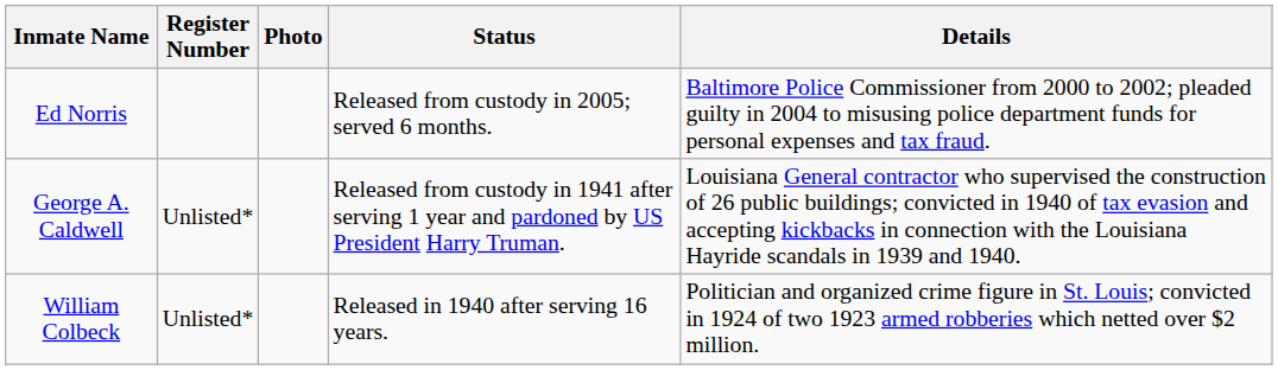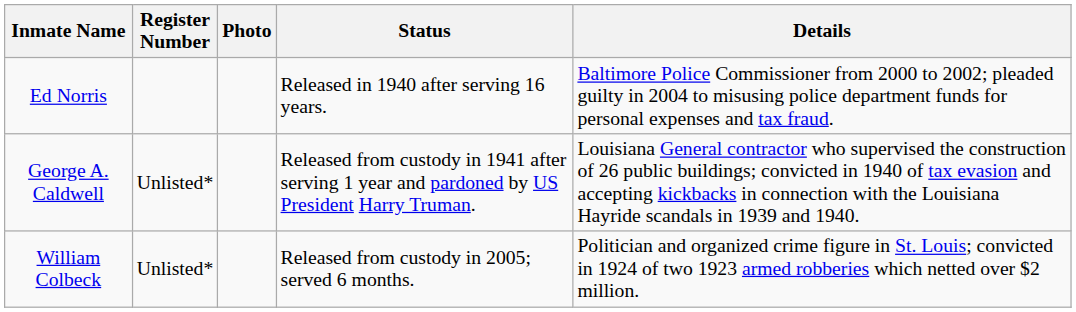 <table class="wikitable sortable">
 <tr>
 <th width=12%>Inmate Name</th>
 <th width=8%>Register Number</th>
 <th width=5%>Photo</th>
 <th width=28%>Status</th>
 <th width=52%>Details</th>
 </tr>
 <tr>
 <td style="text-align:center;"><a href='#'>Ed Norris</a></td>
 <td style="text-align:center;"></td>
 <td></td>
-<td>Released from custody in 2005; served 6 months.</td>
+<td>Released in 1940 after serving 16 years.</td>
 <td><a href='#'>Baltimore Police</a> Commissioner from 2000 to 2002; pleaded guilty in 2004 to misusing police department funds for personal expenses and <a href='#'>tax fraud</a>.</td>
 </tr>
 <tr>
 <td style="text-align:center;"><a href='#'>George A. Caldwell</a></td>
 <td style="text-align:center;">Unlisted*</td>
 <td></td>
 <td>Released from custody in 1941 after serving 1 year and <a href='#'>pardoned</a> by <a href='#'>US President</a> <a href='#'>Harry Truman</a>.</td>
 <td>Louisiana <a href='#'>General contractor</a> who supervised the construction of 26 public buildings; convicted in 1940 of <a href='#'>tax evasion</a> and accepting <a href='#'>kickbacks</a> in connection with the Louisiana Hayride scandals in 1939 and 1940.</td>
 </tr>
 <tr>
 <td style="text-align:center;"><a href='#'>William Colbeck</a></td>
 <td style="text-align:center;">Unlisted*</td>
 <td></td>
-<td>Released in 1940 after serving 16 years.</td>
+<td>Released from custody in 2005; served 6 months.</td>
 <td>Politician and organized crime figure in <a href='#'>St. Louis</a>; convicted in 1924 of two 1923 <a href='#'>armed robberies</a> which netted over $2 million.</td>
 </tr>
 </table>
